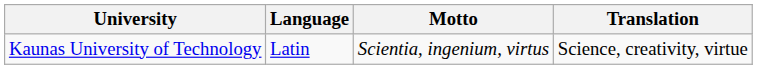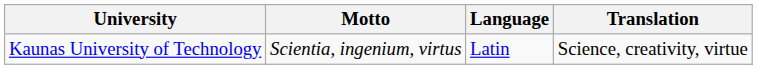 <table class="wikitable sortable plainrowheaders">
 <tr>
 <th>University</th>
+<th>Motto</th>
 <th>Language</th>
-<th>Motto</th>
 <th>Translation</th>
 </tr>
 <tr>
 <td><a href='#'>Kaunas University of Technology</a></td>
+<td><em>Scientia, ingenium, virtus</em></td>
 <td><a href='#'>Latin</a></td>
-<td><em>Scientia, ingenium, virtus</em></td>
 <td>Science, creativity, virtue</td>
 </tr>
 </table>
